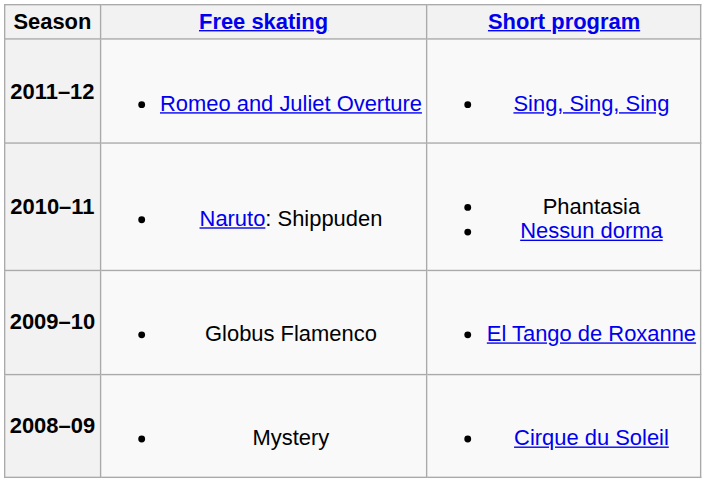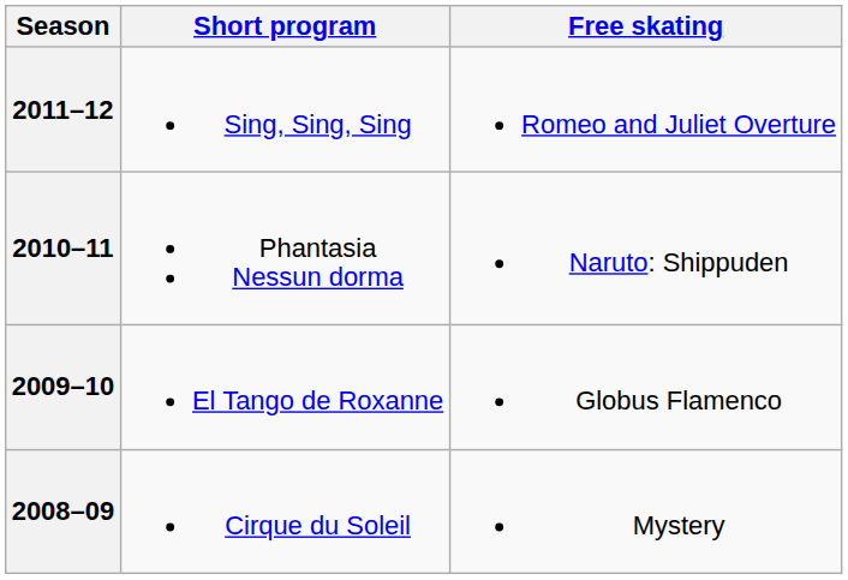 <table class=wikitable style=text-align:center>
 <tr>
 <th>Season</th>
+<th><a href='#'>Short program</a></th>
 <th><a href='#'>Free skating</a></th>
-<th><a href='#'>Short program</a></th>
 </tr>
 <tr>
 <th>2011–12 <br> </th>
+<td><br><ul><li><a href='#'>Sing, Sing, Sing</a> <br></li></ul></td>
 <td><br><ul><li><a href='#'>Romeo and Juliet Overture</a> <br></li></ul></td>
-<td><br><ul><li><a href='#'>Sing, Sing, Sing</a> <br></li></ul></td>
 </tr>
 <tr>
 <th>2010–11 <br> </th>
+<td><br><ul><li>Phantasia <br></li><li><a href='#'>Nessun dorma</a> <br></li></ul></td>
 <td><br><ul><li><a href='#'>Naruto</a>: Shippuden <br></li></ul></td>
-<td><br><ul><li>Phantasia <br></li><li><a href='#'>Nessun dorma</a> <br></li></ul></td>
 </tr>
 <tr>
 <th>2009–10 <br> </th>
+<td><br><ul><li><a href='#'>El Tango de Roxanne</a> <br></li></ul></td>
 <td><br><ul><li>Globus Flamenco</li></ul></td>
-<td><br><ul><li><a href='#'>El Tango de Roxanne</a> <br></li></ul></td>
 </tr>
 <tr>
 <th>2008–09 <br> </th>
+<td><br><ul><li><a href='#'>Cirque du Soleil</a></li></ul></td>
 <td><br><ul><li>Mystery</li></ul></td>
-<td><br><ul><li><a href='#'>Cirque du Soleil</a></li></ul></td>
 </tr>
 </table>
